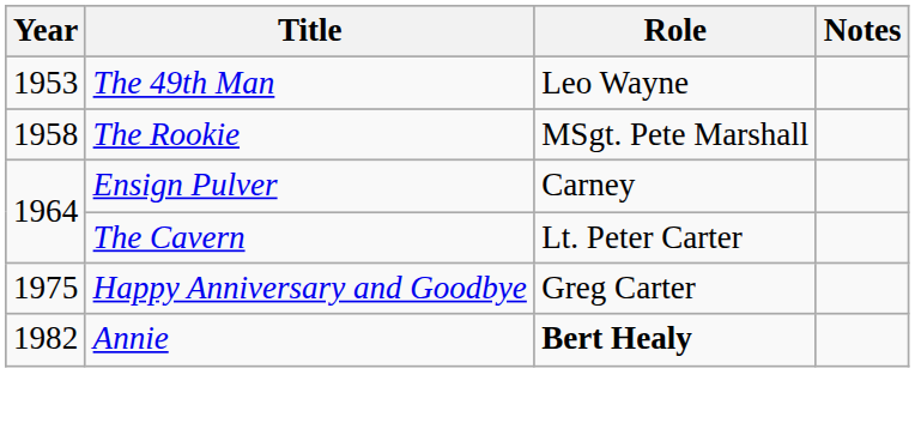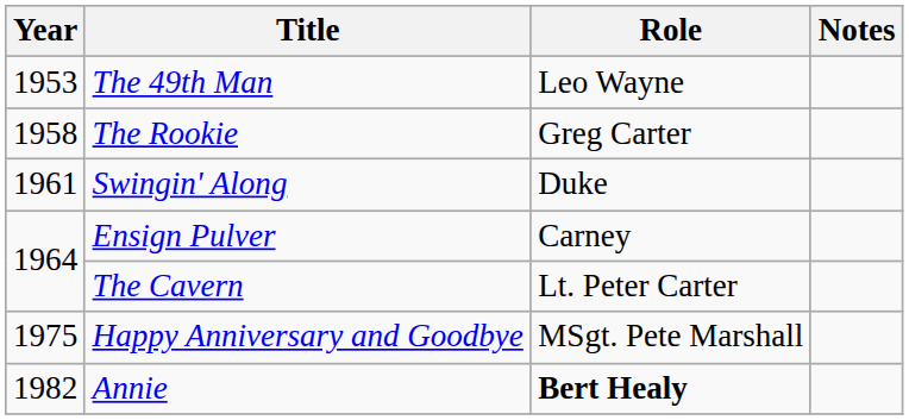 <table class="wikitable sortable">
 <tr>
 <th>Year</th>
 <th>Title</th>
 <th>Role</th>
 <th>Notes</th>
 </tr>
 <tr>
 <td>1953</td>
 <td><em><a href='#'>The 49th Man</a></em></td>
 <td>Leo Wayne</td>
 <td></td>
 </tr>
 <tr>
 <td>1958</td>
 <td><em><a href='#'>The Rookie</a></em></td>
-<td>MSgt. Pete Marshall</td>
+<td>Greg Carter</td>
+<td></td>
+</tr>
+<tr>
+<td>1961</td>
+<td><em><a href='#'>Swingin' Along</a></em></td>
+<td>Duke</td>
 <td></td>
 </tr>
 <tr>
 <td rowspan="2">1964</td>
 <td><em><a href='#'>Ensign Pulver</a></em></td>
 <td>Carney</td>
 <td></td>
 </tr>
 <tr>
 <td><em><a href='#'>The Cavern</a></em></td>
 <td>Lt. Peter Carter</td>
 <td></td>
 </tr>
 <tr>
 <td>1975</td>
 <td><em><a href='#'>Happy Anniversary and Goodbye</a></em></td>
-<td>Greg Carter</td>
+<td>MSgt. Pete Marshall</td>
 <td></td>
 </tr>
 <tr>
 <td>1982</td>
 <td><em><a href='#'>Annie</a></em></td>
 <td><strong>Bert Healy</strong></td>
 <td></td>
 </tr>
 </table>
